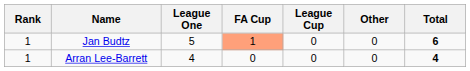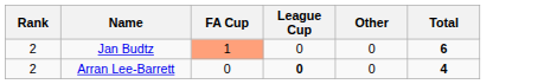 <table class="wikitable" style="font-size: 95%; text-align: center;">
 <tr>
 <th width=60>Rank</th>
 <th width=150>Name</th>
-<th width=80>League One</th>
 <th width=80>FA Cup</th>
 <th width=80>League Cup</th>
 <th width=80>Other</th>
 <th width=80><strong>Total</strong></th>
 </tr>
 <tr>
-<td>1</td>
+<td>2</td>
 <td><a href='#'>Jan Budtz</a></td>
-<td>5</td>
 <td style="background: lightsalmon;">1</td>
 <td>0</td>
 <td>0</td>
 <td><strong>6</strong></td>
 </tr>
 <tr>
-<td>1</td>
+<td>2</td>
 <td><a href='#'>Arran Lee-Barrett</a></td>
-<td>4</td>
 <td>0</td>
-<td>0</td>
+<td><strong>0</strong></td>
 <td>0</td>
 <td><strong>4</strong></td>
 </tr>
 </table>
